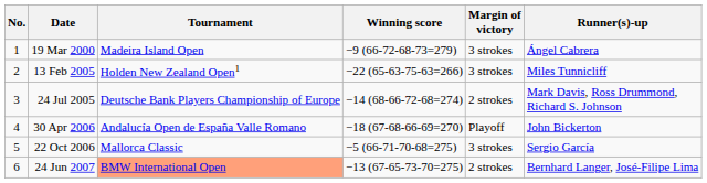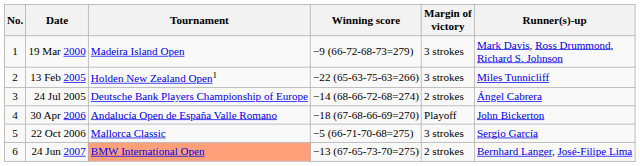 <table class="wikitable" style="font-size:95%;">
 <tr>
 <th>No.</th>
 <th>Date</th>
 <th>Tournament</th>
 <th>Winning score</th>
 <th>Margin of<br>victory</th>
 <th>Runner(s)-up</th>
 </tr>
 <tr>
 <td align=center>1</td>
 <td align=right>19 Mar <a href='#'>2000</a></td>
 <td><a href='#'>Madeira Island Open</a></td>
 <td>−9 (66-72-68-73=279)</td>
 <td>3 strokes</td>
-<td> <a href='#'>Ángel Cabrera</a></td>
+<td> <a href='#'>Mark Davis</a>,  <a href='#'>Ross Drummond</a>,<br> <a href='#'>Richard S. Johnson</a></td>
 </tr>
 <tr>
 <td align=center>2</td>
 <td align=right>13 Feb <a href='#'>2005</a></td>
 <td><a href='#'>Holden New Zealand Open</a><sup>1</sup></td>
 <td>−22 (65-63-75-63=266)</td>
 <td>3 strokes</td>
 <td> <a href='#'>Miles Tunnicliff</a></td>
 </tr>
 <tr>
 <td align=center>3</td>
 <td align=right>24 Jul 2005</td>
 <td><a href='#'>Deutsche Bank Players Championship of Europe</a></td>
 <td>−14 (68-66-72-68=274)</td>
 <td>2 strokes</td>
-<td> <a href='#'>Mark Davis</a>,  <a href='#'>Ross Drummond</a>,<br> <a href='#'>Richard S. Johnson</a></td>
+<td> <a href='#'>Ángel Cabrera</a></td>
 </tr>
 <tr>
 <td align=center>4</td>
 <td align=right>30 Apr <a href='#'>2006</a></td>
 <td><a href='#'>Andalucía Open de España Valle Romano</a></td>
 <td>−18 (67-68-66-69=270)</td>
 <td>Playoff</td>
 <td> <a href='#'>John Bickerton</a></td>
 </tr>
 <tr>
 <td align=center>5</td>
 <td align=right>22 Oct 2006</td>
 <td><a href='#'>Mallorca Classic</a></td>
 <td>−5 (66-71-70-68=275)</td>
 <td>3 strokes</td>
 <td> <a href='#'>Sergio García</a></td>
 </tr>
 <tr>
 <td align=center>6</td>
 <td align=right>24 Jun <a href='#'>2007</a></td>
 <td style="background: lightsalmon;"><a href='#'>BMW International Open</a></td>
 <td>−13 (67-65-73-70=275)</td>
 <td>2 strokes</td>
 <td> <a href='#'>Bernhard Langer</a>,  <a href='#'>José-Filipe Lima</a></td>
 </tr>
 </table>
